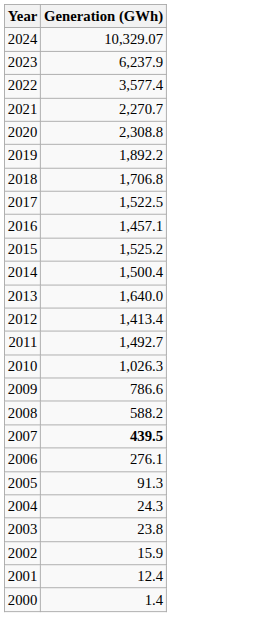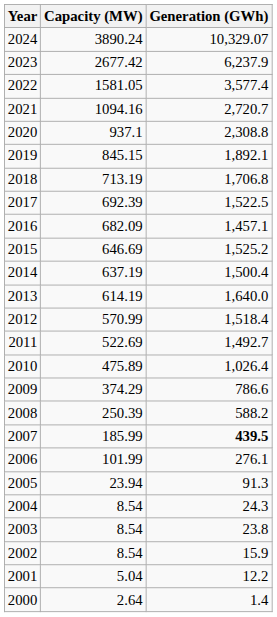 <table class="wikitable">
 <tr>
 <th>Year</th>
+<th>Capacity (MW)</th>
 <th>Generation (GWh)</th>
 </tr>
 <tr>
 <td align=right>2024</td>
+<td align=right>3890.24</td>
 <td align=right>10,329.07</td>
 </tr>
 <tr>
 <td align=right>2023</td>
+<td align=right>2677.42</td>
 <td align=right>6,237.9</td>
 </tr>
 <tr>
 <td align=right>2022</td>
+<td align=right>1581.05</td>
 <td align=right>3,577.4</td>
 </tr>
 <tr>
 <td align=right>2021</td>
-<td align=right>2,270.7</td>
+<td align=right>1094.16</td>
+<td align=right>2,720.7</td>
 </tr>
 <tr>
 <td align=right>2020</td>
+<td align=right>937.1</td>
 <td align=right>2,308.8</td>
 </tr>
 <tr>
 <td align=right>2019</td>
-<td align=right>1,892.2</td>
+<td align=right>845.15</td>
+<td align=right>1,892.1</td>
 </tr>
 <tr>
 <td align=right>2018</td>
+<td align=right>713.19</td>
 <td align=right>1,706.8</td>
 </tr>
 <tr>
 <td align=right>2017</td>
+<td align=right>692.39</td>
 <td align=right>1,522.5</td>
 </tr>
 <tr>
 <td align=right>2016</td>
+<td align=right>682.09</td>
 <td align=right>1,457.1</td>
 </tr>
 <tr>
 <td align=right>2015</td>
+<td align=right>646.69</td>
 <td align=right>1,525.2</td>
 </tr>
 <tr>
 <td align=right>2014</td>
+<td align=right>637.19</td>
 <td align=right>1,500.4</td>
 </tr>
 <tr>
 <td align=right>2013</td>
+<td align=right>614.19</td>
 <td align=right>1,640.0</td>
 </tr>
 <tr>
 <td align=right>2012</td>
-<td align=right>1,413.4</td>
+<td align=right>570.99</td>
+<td align=right>1,518.4</td>
 </tr>
 <tr>
 <td align=right>2011</td>
+<td align=right>522.69</td>
 <td align=right>1,492.7</td>
 </tr>
 <tr>
 <td align=right>2010</td>
-<td align=right>1,026.3</td>
+<td align=right>475.89</td>
+<td align=right>1,026.4</td>
 </tr>
 <tr>
 <td align=right>2009</td>
+<td align=right>374.29</td>
 <td align=right>786.6</td>
 </tr>
 <tr>
 <td align=right>2008</td>
+<td align=right>250.39</td>
 <td align=right>588.2</td>
 </tr>
 <tr>
 <td align=right>2007</td>
+<td align=right>185.99</td>
 <td align=right><strong>439.5</strong></td>
 </tr>
 <tr>
 <td align=right>2006</td>
+<td align=right>101.99</td>
 <td align=right>276.1</td>
 </tr>
 <tr>
 <td align=right>2005</td>
+<td align=right>23.94</td>
 <td align=right>91.3</td>
 </tr>
 <tr>
 <td align=right>2004</td>
+<td align=right>8.54</td>
 <td align=right>24.3</td>
 </tr>
 <tr>
 <td align=right>2003</td>
+<td align=right>8.54</td>
 <td align=right>23.8</td>
 </tr>
 <tr>
 <td align=right>2002</td>
+<td align=right>8.54</td>
 <td align=right>15.9</td>
 </tr>
 <tr>
 <td align=right>2001</td>
-<td align=right>12.4</td>
+<td align=right>5.04</td>
+<td align=right>12.2</td>
 </tr>
 <tr>
 <td align=right>2000</td>
+<td align=right>2.64</td>
 <td align=right>1.4</td>
 </tr>
 </table>
